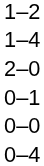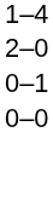 <table cellspacing=1 width=70%>
 <tr>
 <th width=25%></th>
 <th width=30%></th>
 <th width=15%></th>
 <th width=30%></th>
-</tr>
-<tr>
-<td></td>
-<td align=right></td>
-<td align=center>1–2</td>
-<td></td>
 </tr>
 <tr>
 <td></td>
 <td align=right></td>
 <td align=center>1–4</td>
 <td></td>
 </tr>
 <tr>
 <td></td>
 <td align=right></td>
 <td align=center>2–0</td>
 <td></td>
 </tr>
 <tr>
 <td></td>
 <td align=right></td>
 <td align=center>0–1</td>
 <td></td>
 </tr>
 <tr>
 <td></td>
 <td align=right></td>
 <td align=center>0–0</td>
 <td></td>
 </tr>
-<tr>
-<td></td>
-<td align=right></td>
-<td align=center>0–4</td>
-<td></td>
-</tr>
 </table>
